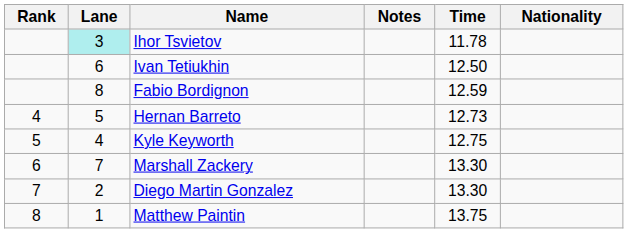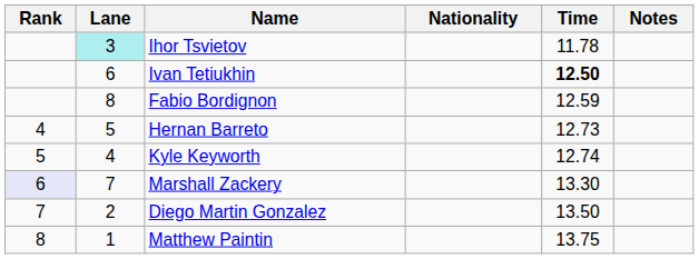 <table class="wikitable sortable" style="text-align:center ; width:50%">
 <tr>
 <th>Rank</th>
 <th>Lane</th>
 <th>Name</th>
+<th>Nationality</th>
+<th>Time</th>
 <th>Notes</th>
-<th>Time</th>
-<th>Nationality</th>
 </tr>
 <tr>
 <td></td>
 <td style="background: paleturquoise;">3</td>
 <td align=left><a href='#'>Ihor Tsvietov</a></td>
+<td align=left></td>
+<td>11.78</td>
 <td></td>
-<td>11.78</td>
-<td align=left></td>
 </tr>
 <tr>
 <td></td>
 <td>6</td>
 <td align=left><a href='#'>Ivan Tetiukhin</a></td>
+<td align=left></td>
+<td><strong>12.50</strong></td>
 <td></td>
-<td>12.50</td>
-<td align=left></td>
 </tr>
 <tr>
 <td></td>
 <td>8</td>
 <td align=left><a href='#'>Fabio Bordignon</a></td>
+<td align=left></td>
+<td>12.59</td>
 <td></td>
-<td>12.59</td>
-<td align=left></td>
 </tr>
 <tr>
 <td>4</td>
 <td>5</td>
 <td align=left><a href='#'>Hernan Barreto</a></td>
+<td align=left></td>
+<td>12.73</td>
 <td></td>
-<td>12.73</td>
-<td align=left></td>
 </tr>
 <tr>
 <td>5</td>
 <td>4</td>
 <td align=left><a href='#'>Kyle Keyworth</a></td>
+<td align=left></td>
+<td>12.74</td>
 <td></td>
-<td>12.75</td>
-<td align=left></td>
 </tr>
 <tr>
-<td>6</td>
+<td style="background: lavender;">6</td>
 <td>7</td>
 <td align=left><a href='#'>Marshall Zackery</a></td>
+<td align=left></td>
+<td>13.30</td>
 <td></td>
-<td>13.30</td>
-<td align=left></td>
 </tr>
 <tr>
 <td>7</td>
 <td>2</td>
 <td align=left><a href='#'>Diego Martin Gonzalez</a></td>
+<td align=left></td>
+<td>13.50</td>
 <td></td>
-<td>13.30</td>
-<td align=left></td>
 </tr>
 <tr>
 <td>8</td>
 <td>1</td>
 <td align=left><a href='#'>Matthew Paintin</a></td>
+<td align=left></td>
+<td>13.75</td>
 <td></td>
-<td>13.75</td>
-<td align=left></td>
 </tr>
 </table>
